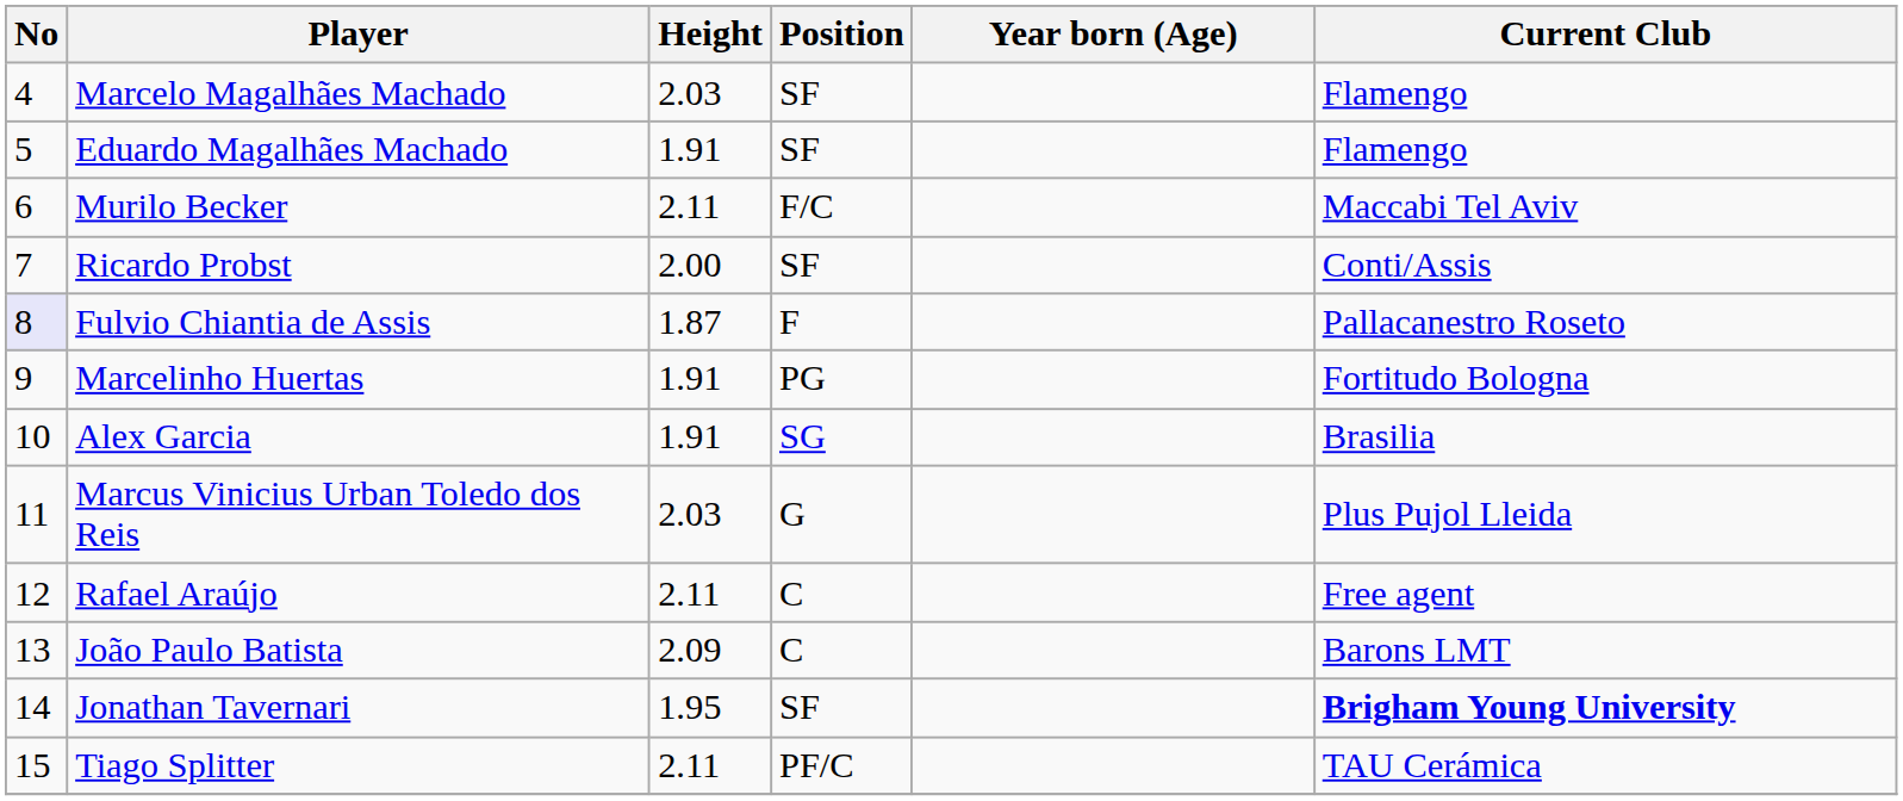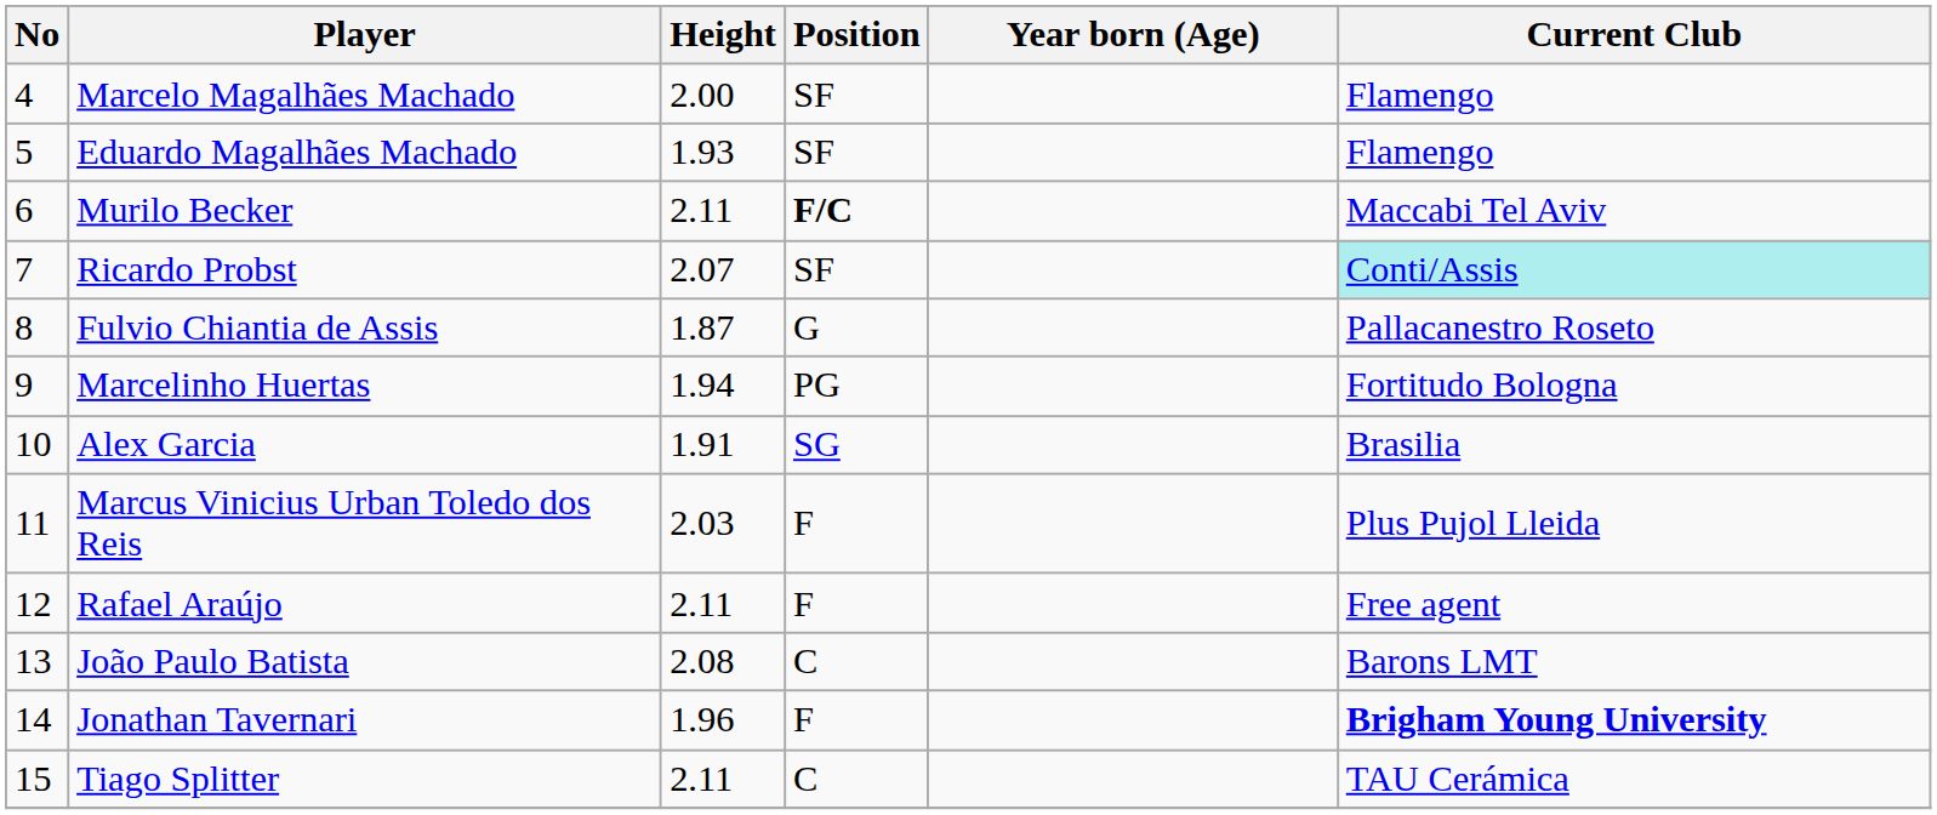 <table class="wikitable">
 <tr>
 <th>No</th>
 <th width=250>Player</th>
 <th width=15>Height</th>
 <th width=15>Position</th>
 <th width=170>Year born (Age)</th>
 <th width=250>Current Club</th>
 </tr>
 <tr>
 <td>4</td>
 <td><a href='#'>Marcelo Magalhães Machado</a></td>
-<td>2.03</td>
+<td>2.00</td>
 <td>SF</td>
 <td></td>
 <td> <a href='#'>Flamengo</a></td>
 </tr>
 <tr>
 <td>5</td>
 <td><a href='#'>Eduardo Magalhães Machado</a></td>
-<td>1.91</td>
+<td>1.93</td>
 <td>SF</td>
 <td></td>
 <td> <a href='#'>Flamengo</a></td>
 </tr>
 <tr>
 <td>6</td>
 <td><a href='#'>Murilo Becker</a></td>
 <td>2.11</td>
-<td>F/C</td>
+<td><strong>F/C</strong></td>
 <td></td>
 <td> <a href='#'>Maccabi Tel Aviv</a></td>
 </tr>
 <tr>
 <td>7</td>
 <td><a href='#'>Ricardo Probst</a></td>
-<td>2.00</td>
+<td>2.07</td>
 <td>SF</td>
 <td></td>
-<td> <a href='#'>Conti/Assis</a></td>
+<td style="background: paleturquoise;"> <a href='#'>Conti/Assis</a></td>
 </tr>
 <tr>
-<td style="background: lavender;">8</td>
+<td>8</td>
 <td><a href='#'>Fulvio Chiantia de Assis</a></td>
 <td>1.87</td>
-<td>F</td>
+<td>G</td>
 <td></td>
 <td> <a href='#'>Pallacanestro Roseto</a></td>
 </tr>
 <tr>
 <td>9</td>
 <td><a href='#'>Marcelinho Huertas</a></td>
-<td>1.91</td>
+<td>1.94</td>
 <td>PG</td>
 <td></td>
 <td> <a href='#'>Fortitudo Bologna</a></td>
 </tr>
 <tr>
 <td>10</td>
 <td><a href='#'>Alex Garcia</a></td>
 <td>1.91</td>
 <td><a href='#'>SG</a></td>
 <td></td>
 <td> <a href='#'>Brasilia</a></td>
 </tr>
 <tr>
 <td>11</td>
 <td><a href='#'>Marcus Vinicius Urban Toledo dos Reis</a></td>
 <td>2.03</td>
-<td>G</td>
+<td>F</td>
 <td></td>
 <td> <a href='#'>Plus Pujol Lleida</a></td>
 </tr>
 <tr>
 <td>12</td>
 <td><a href='#'>Rafael Araújo</a></td>
 <td>2.11</td>
-<td>C</td>
+<td>F</td>
 <td></td>
 <td> <a href='#'>Free agent</a></td>
 </tr>
 <tr>
 <td>13</td>
 <td><a href='#'>João Paulo Batista</a></td>
-<td>2.09</td>
+<td>2.08</td>
 <td>C</td>
 <td></td>
 <td> <a href='#'>Barons LMT</a></td>
 </tr>
 <tr>
 <td>14</td>
 <td><a href='#'>Jonathan Tavernari</a></td>
-<td>1.95</td>
-<td>SF</td>
+<td>1.96</td>
+<td>F</td>
 <td></td>
 <td><strong> <a href='#'>Brigham Young University</a></strong></td>
 </tr>
 <tr>
 <td>15</td>
 <td><a href='#'>Tiago Splitter</a></td>
 <td>2.11</td>
-<td>PF/C</td>
+<td>C</td>
 <td></td>
 <td> <a href='#'>TAU Cerámica</a></td>
 </tr>
 <tr>
 </tr>
 </table>
